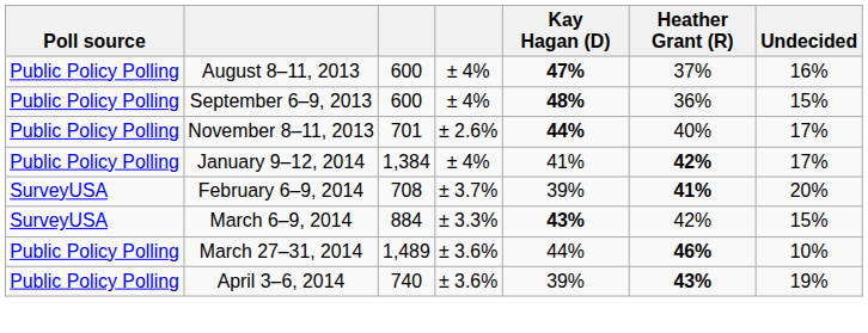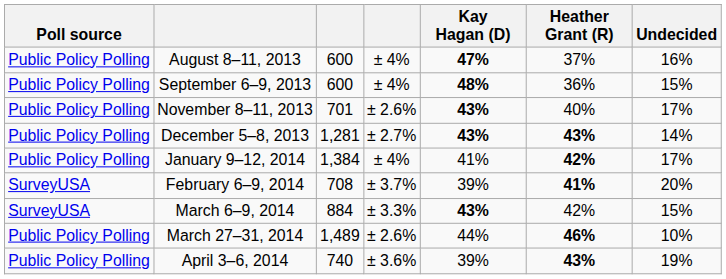 <table class="wikitable" style="text-align:center">
 <tr valign= bottom>
 <th>Poll source</th>
 <th></th>
 <th></th>
 <th></th>
 <th style="width:100px;">Kay<br>Hagan (D)</th>
 <th style="width:100px;">Heather<br>Grant (R)</th>
 <th>Undecided</th>
 </tr>
 <tr>
 <td align=left><a href='#'>Public Policy Polling</a></td>
 <td>August 8–11, 2013</td>
 <td>600</td>
 <td>± 4%</td>
 <td><strong>47%</strong></td>
 <td>37%</td>
 <td>16%</td>
 </tr>
 <tr>
 <td align=left><a href='#'>Public Policy Polling</a></td>
 <td>September 6–9, 2013</td>
 <td>600</td>
 <td>± 4%</td>
 <td><strong>48%</strong></td>
 <td>36%</td>
 <td>15%</td>
 </tr>
 <tr>
 <td align=left><a href='#'>Public Policy Polling</a></td>
 <td>November 8–11, 2013</td>
 <td>701</td>
 <td>± 2.6%</td>
-<td><strong>44%</strong></td>
+<td><strong>43%</strong></td>
 <td>40%</td>
 <td>17%</td>
+</tr>
+<tr>
+<td align=left><a href='#'>Public Policy Polling</a></td>
+<td>December 5–8, 2013</td>
+<td>1,281</td>
+<td>± 2.7%</td>
+<td><strong>43%</strong></td>
+<td><strong>43%</strong></td>
+<td>14%</td>
 </tr>
 <tr>
 <td align=left><a href='#'>Public Policy Polling</a></td>
 <td>January 9–12, 2014</td>
 <td>1,384</td>
 <td>± 4%</td>
 <td>41%</td>
 <td><strong>42%</strong></td>
 <td>17%</td>
 </tr>
 <tr>
 <td align=left><a href='#'>SurveyUSA</a></td>
 <td>February 6–9, 2014</td>
 <td>708</td>
 <td>± 3.7%</td>
 <td>39%</td>
 <td><strong>41%</strong></td>
 <td>20%</td>
 </tr>
 <tr>
 <td align=left><a href='#'>SurveyUSA</a></td>
 <td>March 6–9, 2014</td>
 <td>884</td>
 <td>± 3.3%</td>
 <td><strong>43%</strong></td>
 <td>42%</td>
 <td>15%</td>
 </tr>
 <tr>
 <td align=left><a href='#'>Public Policy Polling</a></td>
 <td>March 27–31, 2014</td>
 <td>1,489</td>
-<td>± 3.6%</td>
+<td>± 2.6%</td>
 <td>44%</td>
 <td><strong>46%</strong></td>
 <td>10%</td>
 </tr>
 <tr>
 <td align=left><a href='#'>Public Policy Polling</a></td>
 <td>April 3–6, 2014</td>
 <td>740</td>
 <td>± 3.6%</td>
 <td>39%</td>
 <td><strong>43%</strong></td>
 <td>19%</td>
 </tr>
 </table>
